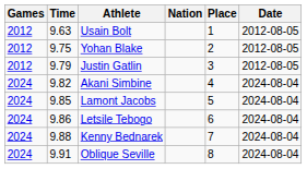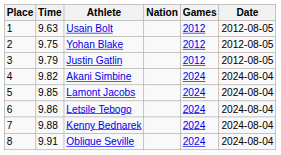 <table class=wikitable style="font-size:95%">
 <tr>
-<th>Games</th>
+<th>Place</th>
 <th>Time</th>
 <th>Athlete</th>
 <th>Nation</th>
-<th>Place</th>
+<th>Games</th>
 <th>Date</th>
 </tr>
 <tr>
-<td><a href='#'>2012</a></td>
+<td>1</td>
 <td>9.63</td>
 <td><a href='#'>Usain Bolt</a></td>
 <td></td>
-<td>1</td>
+<td><a href='#'>2012</a></td>
 <td>2012-08-05</td>
 </tr>
 <tr>
-<td><a href='#'>2012</a></td>
+<td>2</td>
 <td>9.75</td>
 <td><a href='#'>Yohan Blake</a></td>
 <td></td>
-<td>2</td>
+<td><a href='#'>2012</a></td>
 <td>2012-08-05</td>
 </tr>
 <tr>
-<td><a href='#'>2012</a></td>
+<td>3</td>
 <td>9.79</td>
 <td><a href='#'>Justin Gatlin</a></td>
 <td></td>
-<td>3</td>
+<td><a href='#'>2012</a></td>
 <td>2012-08-05</td>
 </tr>
 <tr>
-<td><a href='#'>2024</a></td>
+<td>4</td>
 <td>9.82</td>
 <td><a href='#'>Akani Simbine</a></td>
 <td></td>
-<td>4</td>
+<td><a href='#'>2024</a></td>
 <td>2024-08-04</td>
 </tr>
 <tr>
-<td><a href='#'>2024</a></td>
+<td>5</td>
 <td>9.85</td>
 <td><a href='#'>Lamont Jacobs</a></td>
 <td></td>
-<td>5</td>
+<td><a href='#'>2024</a></td>
 <td>2024-08-04</td>
 </tr>
 <tr>
-<td><a href='#'>2024</a></td>
+<td>6</td>
 <td>9.86</td>
 <td><a href='#'>Letsile Tebogo</a></td>
 <td></td>
-<td>6</td>
+<td><a href='#'>2024</a></td>
 <td>2024-08-04</td>
 </tr>
 <tr>
-<td><a href='#'>2024</a></td>
+<td>7</td>
 <td>9.88</td>
 <td><a href='#'>Kenny Bednarek</a></td>
 <td></td>
-<td>7</td>
+<td><a href='#'>2024</a></td>
 <td>2024-08-04</td>
 </tr>
 <tr>
-<td><a href='#'>2024</a></td>
+<td>8</td>
 <td>9.91</td>
 <td><a href='#'>Oblique Seville</a></td>
 <td></td>
-<td>8</td>
+<td><a href='#'>2024</a></td>
 <td>2024-08-04</td>
 </tr>
 </table>
